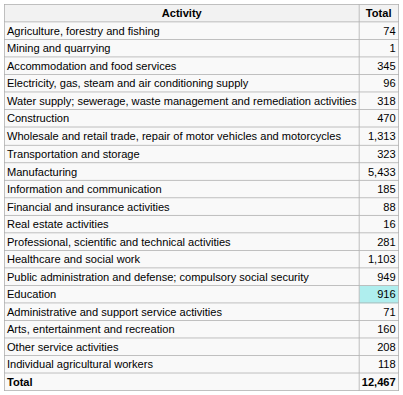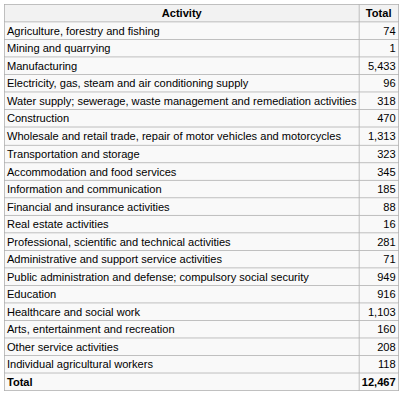 <table class="wikitable sortable" style="font-size:95%;">
 <tr>
 <th>Activity</th>
 <th>Total</th>
 </tr>
 <tr>
 <td>Agriculture, forestry and fishing</td>
 <td align="right">74</td>
 </tr>
 <tr>
 <td>Mining and quarrying</td>
 <td align="right">1</td>
 </tr>
 <tr>
-<td>Accommodation and food services</td>
-<td align="right">345</td>
+<td>Manufacturing</td>
+<td align="right">5,433</td>
 </tr>
 <tr>
 <td>Electricity, gas, steam and air conditioning supply</td>
 <td align="right">96</td>
 </tr>
 <tr>
 <td>Water supply; sewerage, waste management and remediation activities</td>
 <td align="right">318</td>
 </tr>
 <tr>
 <td>Construction</td>
 <td align="right">470</td>
 </tr>
 <tr>
 <td>Wholesale and retail trade, repair of motor vehicles and motorcycles</td>
 <td align="right">1,313</td>
 </tr>
 <tr>
 <td>Transportation and storage</td>
 <td align="right">323</td>
 </tr>
 <tr>
-<td>Manufacturing</td>
-<td align="right">5,433</td>
+<td>Accommodation and food services</td>
+<td align="right">345</td>
 </tr>
 <tr>
 <td>Information and communication</td>
 <td align="right">185</td>
 </tr>
 <tr>
 <td>Financial and insurance activities</td>
 <td align="right">88</td>
 </tr>
 <tr>
 <td>Real estate activities</td>
 <td align="right">16</td>
 </tr>
 <tr>
 <td>Professional, scientific and technical activities</td>
 <td align="right">281</td>
 </tr>
 <tr>
-<td>Healthcare and social work</td>
-<td align="right">1,103</td>
+<td>Administrative and support service activities</td>
+<td align="right">71</td>
 </tr>
 <tr>
 <td>Public administration and defense; compulsory social security</td>
 <td align="right">949</td>
 </tr>
 <tr>
 <td>Education</td>
-<td align="right" style="background: paleturquoise;">916</td>
+<td align="right">916</td>
 </tr>
 <tr>
-<td>Administrative and support service activities</td>
-<td align="right">71</td>
+<td>Healthcare and social work</td>
+<td align="right">1,103</td>
 </tr>
 <tr>
 <td>Arts, entertainment and recreation</td>
 <td align="right">160</td>
 </tr>
 <tr>
 <td>Other service activities</td>
 <td align="right">208</td>
 </tr>
 <tr>
 <td>Individual agricultural workers</td>
 <td align="right">118</td>
 </tr>
 <tr class="sortbottom">
 <td><strong>Total</strong></td>
 <td align="right"><strong>12,467</strong></td>
 </tr>
 </table>
